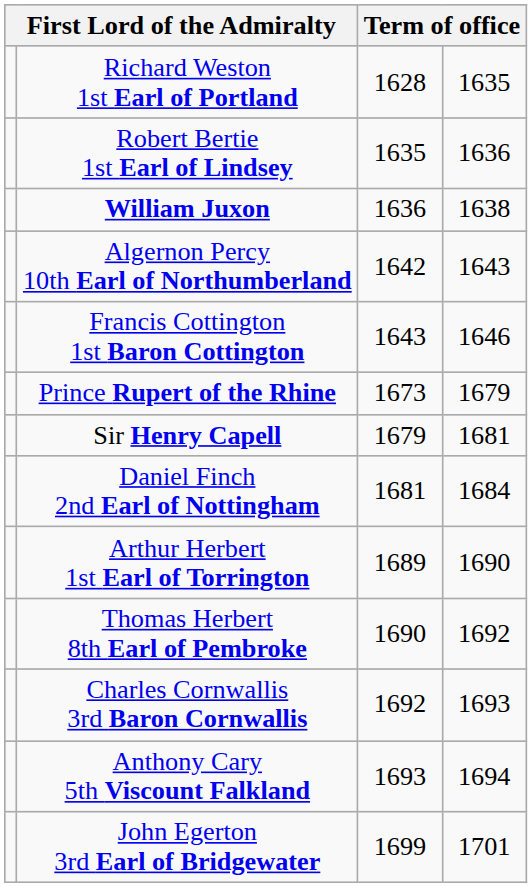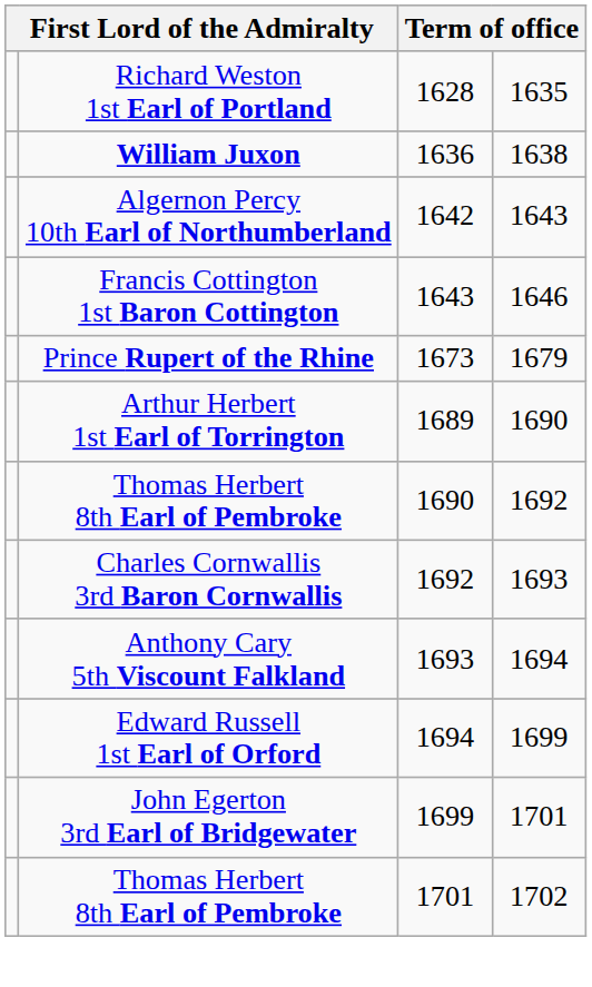 <table class="wikitable mw-collapsible" style="text-align:Center">
 <tr>
 <th colspan=2>First Lord of the Admiralty</th>
 <th colspan=2>Term of office</th>
 </tr>
 <tr style="height:1em">
 <td></td>
 <td><a href='#'>Richard Weston<br>1st <strong>Earl of Portland</strong></a></td>
 <td>1628</td>
 <td>1635</td>
-</tr>
-<tr style="height:1em">
-<td></td>
-<td><a href='#'>Robert Bertie<br>1st <strong>Earl of Lindsey</strong></a></td>
-<td>1635</td>
-<td>1636</td>
 </tr>
 <tr style="height:1em">
 <td></td>
 <td><strong><a href='#'>William Juxon</a></strong><br></td>
 <td>1636</td>
 <td>1638</td>
 </tr>
 <tr style="height:1em">
 <td></td>
 <td><a href='#'>Algernon Percy<br>10th <strong>Earl of Northumberland</strong></a></td>
 <td>1642</td>
 <td>1643</td>
 </tr>
 <tr style="height:1em">
 <td></td>
 <td><a href='#'>Francis Cottington<br>1st <strong>Baron Cottington</strong></a></td>
 <td>1643</td>
 <td>1646</td>
 </tr>
 <tr style="height:1em">
 <td></td>
 <td><a href='#'>Prince <strong>Rupert of the Rhine</strong></a></td>
 <td>1673</td>
 <td>1679</td>
 </tr>
 <tr style="height:1em">
 <td></td>
-<td>Sir <a href='#'><strong>Henry Capell</strong></a><br></td>
-<td>1679</td>
-<td>1681</td>
-</tr>
-<tr style="height:1em">
-<td></td>
-<td><a href='#'>Daniel Finch<br>2nd <strong>Earl of Nottingham</strong></a></td>
-<td>1681</td>
-<td>1684</td>
-</tr>
-<tr style="height:1em">
-<td></td>
 <td><a href='#'>Arthur Herbert<br>1st <strong>Earl of Torrington</strong></a></td>
 <td>1689</td>
 <td>1690</td>
 </tr>
 <tr style="height:1em">
 <td></td>
 <td><a href='#'>Thomas Herbert<br>8th <strong>Earl of Pembroke</strong></a></td>
 <td>1690</td>
 <td>1692</td>
 </tr>
 <tr style="height:1em">
 <td></td>
 <td><a href='#'>Charles Cornwallis<br>3rd <strong>Baron Cornwallis</strong></a></td>
 <td>1692</td>
 <td>1693</td>
 </tr>
 <tr style="height:1em">
 <td></td>
 <td><a href='#'>Anthony Cary<br>5th <strong>Viscount Falkland</strong></a></td>
 <td>1693</td>
 <td>1694</td>
 </tr>
 <tr style="height:1em">
 <td></td>
+<td><a href='#'>Edward Russell<br>1st <strong>Earl of Orford</strong></a></td>
+<td>1694</td>
+<td>1699</td>
+</tr>
+<tr style="height:1em">
+<td></td>
 <td><a href='#'>John Egerton<br>3rd <strong>Earl of Bridgewater</strong></a></td>
 <td>1699</td>
 <td>1701</td>
 </tr>
+<tr style="height:1em">
+<td></td>
+<td><a href='#'>Thomas Herbert<br>8th <strong>Earl of Pembroke</strong></a></td>
+<td>1701</td>
+<td>1702</td>
+</tr>
 </table>
